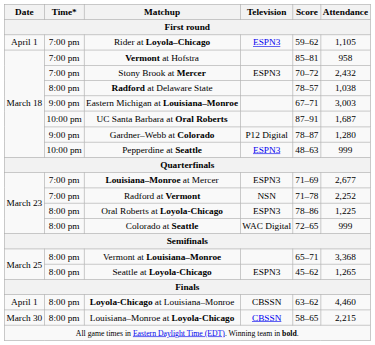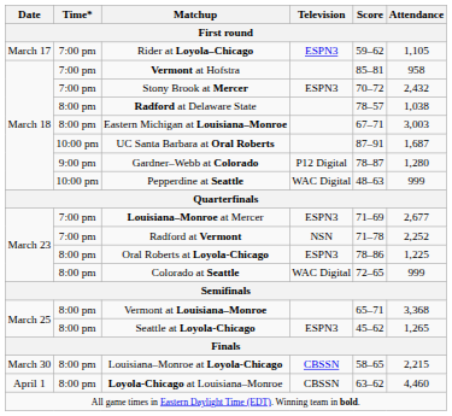 <table class="wikitable" style="font-size: 95%; text-align:center">
 <tr>
 <th>Date</th>
 <th>Time*</th>
 <th>Matchup</th>
 <th>Television</th>
 <th>Score</th>
 <th>Attendance</th>
 </tr>
 <tr>
 <th colspan=6>First round</th>
 </tr>
 <tr>
-<td>April 1</td>
+<td>March 17</td>
 <td>7:00 pm</td>
 <td>Rider at <strong>Loyola–Chicago</strong></td>
 <td><a href='#'>ESPN3</a></td>
 <td>59–62</td>
 <td>1,105</td>
 </tr>
 <tr>
 <td rowspan=7 align=left>March 18</td>
 <td>7:00 pm</td>
 <td><strong>Vermont</strong> at Hofstra</td>
 <td></td>
 <td>85–81</td>
 <td>958</td>
 </tr>
 <tr>
 <td>7:00 pm</td>
 <td>Stony Brook at <strong>Mercer</strong></td>
 <td>ESPN3</td>
 <td>70–72</td>
 <td>2,432</td>
 </tr>
 <tr>
 <td>8:00 pm</td>
 <td><strong>Radford</strong> at Delaware State</td>
 <td></td>
 <td>78–57</td>
 <td>1,038</td>
 </tr>
 <tr>
-<td>9:00 pm</td>
+<td>8:00 pm</td>
 <td>Eastern Michigan at <strong>Louisiana–Monroe</strong></td>
 <td></td>
 <td>67–71</td>
 <td>3,003</td>
 </tr>
 <tr>
 <td>10:00 pm</td>
 <td>UC Santa Barbara at <strong>Oral Roberts</strong></td>
 <td></td>
 <td>87–91</td>
 <td>1,687</td>
 </tr>
 <tr>
 <td>9:00 pm</td>
 <td>Gardner–Webb at <strong>Colorado</strong></td>
 <td>P12 Digital</td>
 <td>78–87</td>
 <td>1,280</td>
 </tr>
 <tr>
 <td>10:00 pm</td>
 <td>Pepperdine at <strong>Seattle</strong></td>
-<td><a href='#'>ESPN3</a></td>
+<td>WAC Digital</td>
 <td>48–63</td>
 <td>999</td>
 </tr>
 <tr>
 <th colspan=6>Quarterfinals</th>
 </tr>
 <tr>
 <td rowspan=4 align=left>March 23</td>
 <td>7:00 pm</td>
 <td><strong>Louisiana–Monroe</strong> at Mercer</td>
 <td>ESPN3</td>
 <td>71–69</td>
 <td>2,677</td>
 </tr>
 <tr>
 <td>7:00 pm</td>
 <td>Radford at <strong>Vermont</strong></td>
 <td>NSN</td>
 <td>71–78</td>
 <td>2,252</td>
 </tr>
 <tr>
 <td>8:00 pm</td>
 <td>Oral Roberts at <strong>Loyola-Chicago</strong></td>
 <td>ESPN3</td>
 <td>78–86</td>
 <td>1,225</td>
 </tr>
 <tr>
 <td>8:00 pm</td>
 <td>Colorado at <strong>Seattle</strong></td>
 <td>WAC Digital</td>
 <td>72–65</td>
 <td>999</td>
 </tr>
 <tr>
 <th colspan=6>Semifinals</th>
 </tr>
 <tr>
 <td rowspan=2 align=left>March 25</td>
 <td>8:00 pm</td>
 <td>Vermont at <strong>Louisiana–Monroe</strong></td>
 <td></td>
 <td>65–71</td>
 <td>3,368</td>
 </tr>
 <tr>
 <td>8:00 pm</td>
 <td>Seattle at <strong>Loyola-Chicago</strong></td>
 <td>ESPN3</td>
 <td>45–62</td>
 <td>1,265</td>
 </tr>
 <tr>
 <th colspan=6>Finals</th>
 </tr>
 <tr>
+<td>March 30</td>
+<td>8:00 pm</td>
+<td>Louisiana–Monroe at <strong>Loyola-Chicago</strong></td>
+<td><a href='#'>CBSSN</a></td>
+<td>58–65</td>
+<td>2,215</td>
+</tr>
+<tr>
 <td>April 1</td>
 <td>8:00 pm</td>
 <td><strong>Loyola-Chicago</strong> at Louisiana–Monroe</td>
 <td>CBSSN</td>
 <td>63–62</td>
 <td>4,460</td>
 </tr>
 <tr>
-<td>March 30</td>
-<td>8:00 pm</td>
-<td>Louisiana–Monroe at <strong>Loyola-Chicago</strong></td>
-<td><a href='#'>CBSSN</a></td>
-<td>58–65</td>
-<td>2,215</td>
-</tr>
-<tr>
 <td colspan=6><small>All game times in <a href='#'>Eastern Daylight Time (EDT)</a>. Winning team in <strong>bold</strong>.</small></td>
 </tr>
 </table>
